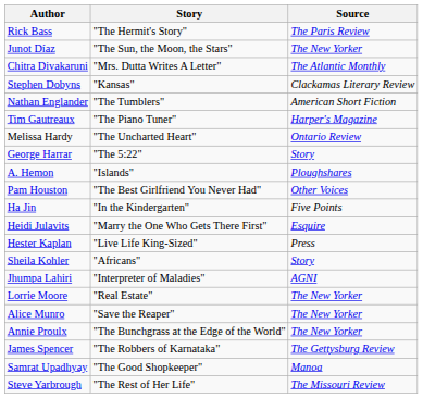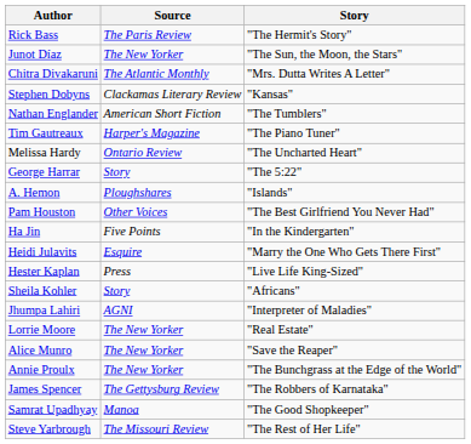 <table class="wikitable">
 <tr>
 <th>Author</th>
+<th>Source</th>
 <th>Story</th>
-<th>Source</th>
 </tr>
 <tr>
 <td><a href='#'>Rick Bass</a></td>
+<td><em><a href='#'>The Paris Review</a></em></td>
 <td>"The Hermit's Story"</td>
-<td><em><a href='#'>The Paris Review</a></em></td>
 </tr>
 <tr>
 <td><a href='#'>Junot Díaz</a></td>
+<td><em><a href='#'>The New Yorker</a></em></td>
 <td>"The Sun, the Moon, the Stars"</td>
-<td><em><a href='#'>The New Yorker</a></em></td>
 </tr>
 <tr>
 <td><a href='#'>Chitra Divakaruni</a></td>
+<td><em><a href='#'>The Atlantic Monthly</a></em></td>
 <td>"Mrs. Dutta Writes A Letter"</td>
-<td><em><a href='#'>The Atlantic Monthly</a></em></td>
 </tr>
 <tr>
 <td><a href='#'>Stephen Dobyns</a></td>
+<td><em>Clackamas Literary Review</em></td>
 <td>"Kansas"</td>
-<td><em>Clackamas Literary Review</em></td>
 </tr>
 <tr>
 <td><a href='#'>Nathan Englander</a></td>
+<td><em>American Short Fiction</em></td>
 <td>"The Tumblers"</td>
-<td><em>American Short Fiction</em></td>
 </tr>
 <tr>
 <td><a href='#'>Tim Gautreaux</a></td>
+<td><em><a href='#'>Harper's Magazine</a></em></td>
 <td>"The Piano Tuner"</td>
-<td><em><a href='#'>Harper's Magazine</a></em></td>
 </tr>
 <tr>
 <td>Melissa Hardy</td>
+<td><em><a href='#'>Ontario Review</a></em></td>
 <td>"The Uncharted Heart"</td>
-<td><em><a href='#'>Ontario Review</a></em></td>
 </tr>
 <tr>
 <td><a href='#'>George Harrar</a></td>
+<td><em><a href='#'>Story</a></em></td>
 <td>"The 5:22"</td>
-<td><em><a href='#'>Story</a></em></td>
 </tr>
 <tr>
 <td><a href='#'>A. Hemon</a></td>
+<td><em><a href='#'>Ploughshares</a></em></td>
 <td>"Islands"</td>
-<td><em><a href='#'>Ploughshares</a></em></td>
 </tr>
 <tr>
 <td><a href='#'>Pam Houston</a></td>
+<td><em><a href='#'>Other Voices</a></em></td>
 <td>"The Best Girlfriend You Never Had"</td>
-<td><em><a href='#'>Other Voices</a></em></td>
 </tr>
 <tr>
 <td><a href='#'>Ha Jin</a></td>
+<td><em>Five Points</em></td>
 <td>"In the Kindergarten"</td>
-<td><em>Five Points</em></td>
 </tr>
 <tr>
 <td><a href='#'>Heidi Julavits</a></td>
+<td><em><a href='#'>Esquire</a></em></td>
 <td>"Marry the One Who Gets There First"</td>
-<td><em><a href='#'>Esquire</a></em></td>
 </tr>
 <tr>
 <td><a href='#'>Hester Kaplan</a></td>
+<td><em>Press</em></td>
 <td>"Live Life King-Sized"</td>
-<td><em>Press</em></td>
 </tr>
 <tr>
 <td><a href='#'>Sheila Kohler</a></td>
+<td><em><a href='#'>Story</a></em></td>
 <td>"Africans"</td>
-<td><em><a href='#'>Story</a></em></td>
 </tr>
 <tr>
 <td><a href='#'>Jhumpa Lahiri</a></td>
+<td><em><a href='#'>AGNI</a></em></td>
 <td>"Interpreter of Maladies"</td>
-<td><em><a href='#'>AGNI</a></em></td>
 </tr>
 <tr>
 <td><a href='#'>Lorrie Moore</a></td>
+<td><em><a href='#'>The New Yorker</a></em></td>
 <td>"Real Estate"</td>
-<td><em><a href='#'>The New Yorker</a></em></td>
 </tr>
 <tr>
 <td><a href='#'>Alice Munro</a></td>
+<td><em><a href='#'>The New Yorker</a></em></td>
 <td>"Save the Reaper"</td>
-<td><em><a href='#'>The New Yorker</a></em></td>
 </tr>
 <tr>
 <td><a href='#'>Annie Proulx</a></td>
+<td><em><a href='#'>The New Yorker</a></em></td>
 <td>"The Bunchgrass at the Edge of the World"</td>
-<td><em><a href='#'>The New Yorker</a></em></td>
 </tr>
 <tr>
 <td><a href='#'>James Spencer</a></td>
+<td><em><a href='#'>The Gettysburg Review</a></em></td>
 <td>"The Robbers of Karnataka"</td>
-<td><em><a href='#'>The Gettysburg Review</a></em></td>
 </tr>
 <tr>
 <td><a href='#'>Samrat Upadhyay</a></td>
+<td><em><a href='#'>Manoa</a></em></td>
 <td>"The Good Shopkeeper"</td>
-<td><em><a href='#'>Manoa</a></em></td>
 </tr>
 <tr>
 <td><a href='#'>Steve Yarbrough</a></td>
+<td><em><a href='#'>The Missouri Review</a></em></td>
 <td>"The Rest of Her Life"</td>
-<td><em><a href='#'>The Missouri Review</a></em></td>
 </tr>
 </table>
